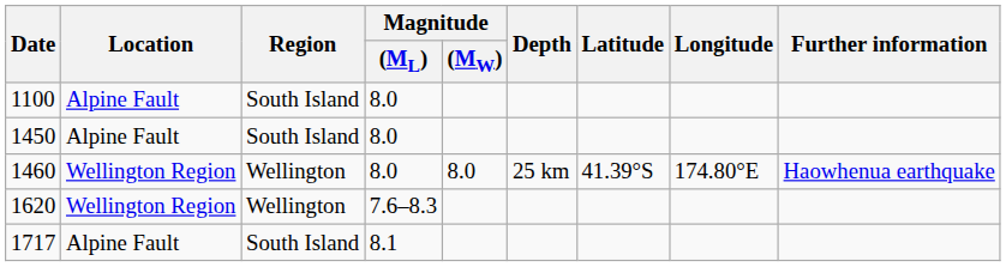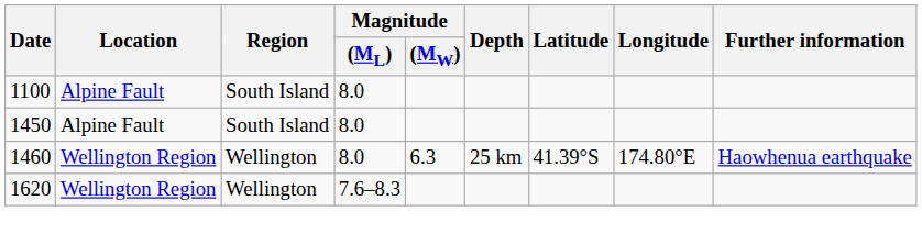 <table class="wikitable sortable" ;>
 <tr>
 <th rowspan=2>Date</th>
 <th rowspan=2>Location</th>
 <th rowspan=2>Region</th>
 <th colspan=2>Magnitude</th>
 <th rowspan=2>Depth</th>
 <th rowspan=2>Latitude</th>
 <th rowspan=2>Longitude</th>
 <th rowspan=2 scope="col" class="unsortable">Further information</th>
 </tr>
 <tr>
 <th>(<a href='#'>M<sub>L</sub></a>)</th>
 <th>(<a href='#'>M<sub>W</sub></a>)</th>
 </tr>
 <tr>
 <td>1100</td>
 <td><a href='#'>Alpine Fault</a></td>
 <td>South Island</td>
 <td>8.0</td>
 <td></td>
 <td></td>
 <td></td>
 <td></td>
 <td></td>
 </tr>
 <tr>
 <td>1450</td>
 <td>Alpine Fault</td>
 <td>South Island</td>
 <td>8.0</td>
 <td></td>
 <td></td>
 <td></td>
 <td></td>
 <td></td>
 </tr>
 <tr>
 <td>1460</td>
 <td><a href='#'>Wellington Region</a></td>
 <td>Wellington</td>
 <td>8.0</td>
-<td>8.0</td>
+<td>6.3</td>
 <td>25 km</td>
 <td>41.39°S</td>
 <td>174.80°E</td>
 <td><a href='#'>Haowhenua earthquake</a></td>
 </tr>
 <tr>
 <td>1620</td>
 <td><a href='#'>Wellington Region</a></td>
 <td>Wellington</td>
 <td>7.6–8.3</td>
 <td></td>
 <td></td>
 <td></td>
 <td></td>
 <td></td>
 </tr>
-<tr>
-<td>1717</td>
-<td>Alpine Fault</td>
-<td>South Island</td>
-<td>8.1</td>
-<td></td>
-<td></td>
-<td></td>
-<td></td>
-<td></td>
-</tr>
 </table>
